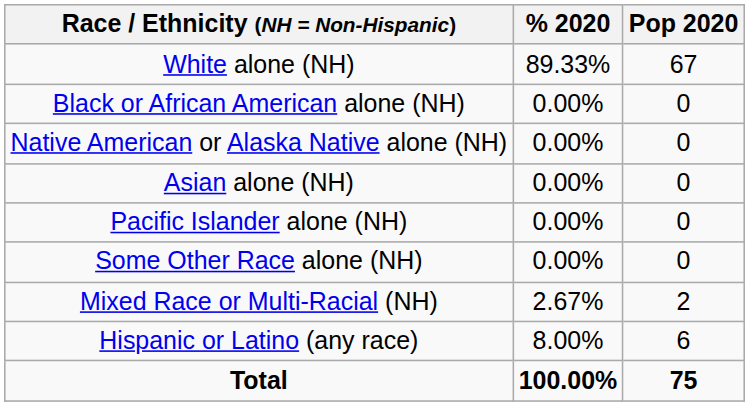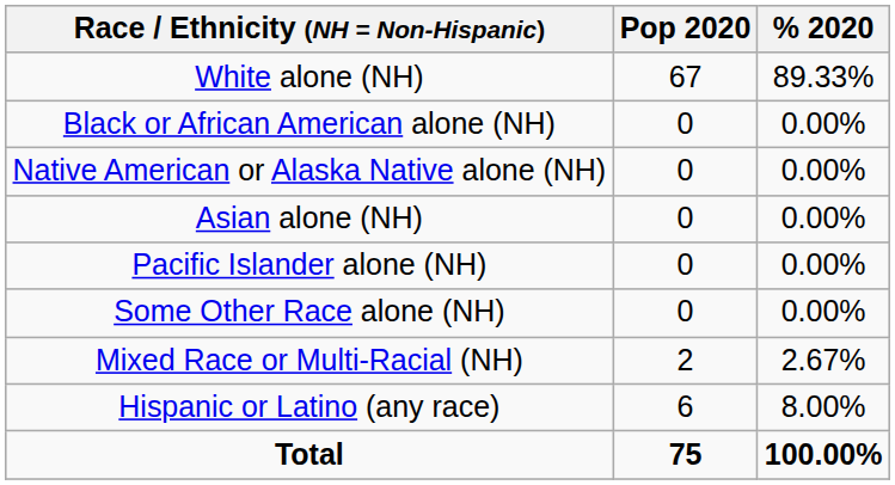 <table class="wikitable" style="text-align:center;">
 <tr>
 <th>Race / Ethnicity <small>(<em>NH = Non-Hispanic</em>)</small></th>
+<th>Pop 2020</th>
 <th>% 2020</th>
-<th>Pop 2020</th>
 </tr>
 <tr>
 <td><a href='#'>White</a> alone (NH)</td>
+<td>67</td>
 <td>89.33%</td>
-<td>67</td>
 </tr>
 <tr>
 <td><a href='#'>Black or African American</a> alone (NH)</td>
+<td>0</td>
 <td>0.00%</td>
-<td>0</td>
 </tr>
 <tr>
 <td><a href='#'>Native American</a> or <a href='#'>Alaska Native</a> alone (NH)</td>
+<td>0</td>
 <td>0.00%</td>
-<td>0</td>
 </tr>
 <tr>
 <td><a href='#'>Asian</a> alone (NH)</td>
+<td>0</td>
 <td>0.00%</td>
-<td>0</td>
 </tr>
 <tr>
 <td><a href='#'>Pacific Islander</a> alone (NH)</td>
+<td>0</td>
 <td>0.00%</td>
-<td>0</td>
 </tr>
 <tr>
 <td><a href='#'>Some Other Race</a> alone (NH)</td>
+<td>0</td>
 <td>0.00%</td>
-<td>0</td>
 </tr>
 <tr>
 <td><a href='#'>Mixed Race or Multi-Racial</a> (NH)</td>
+<td>2</td>
 <td>2.67%</td>
-<td>2</td>
 </tr>
 <tr>
 <td><a href='#'>Hispanic or Latino</a> (any race)</td>
+<td>6</td>
 <td>8.00%</td>
-<td>6</td>
 </tr>
 <tr>
 <td><strong>Total</strong></td>
+<td><strong>75</strong></td>
 <td><strong>100.00%</strong></td>
-<td><strong>75</strong></td>
 </tr>
 </table>
